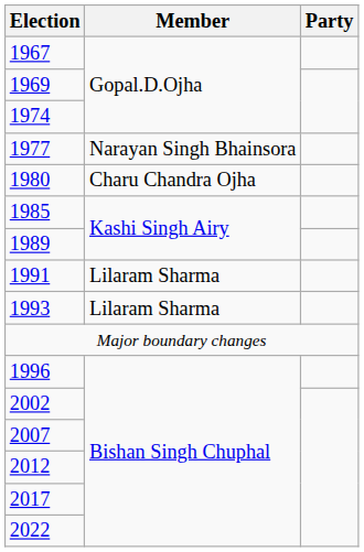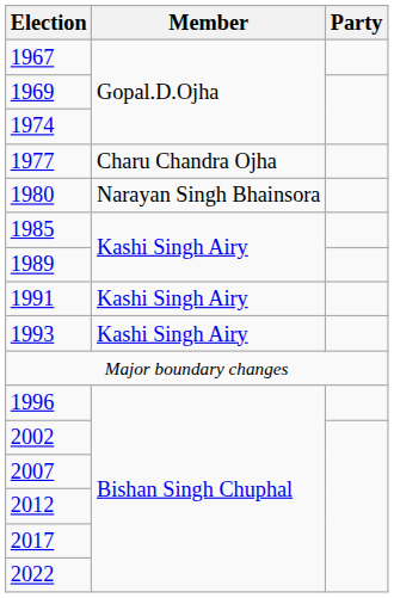 <table class="wikitable sortable">
 <tr>
 <th>Election</th>
 <th>Member</th>
 <th colspan=5>Party</th>
 </tr>
 <tr>
 <td><a href='#'>1967</a></td>
 <td rowspan=3>Gopal.D.Ojha</td>
 <td></td>
 </tr>
 <tr>
 <td><a href='#'>1969</a></td>
 </tr>
 <tr>
 <td><a href='#'>1974</a></td>
 </tr>
 <tr>
 <td><a href='#'>1977</a></td>
-<td>Narayan Singh Bhainsora</td>
+<td>Charu Chandra Ojha</td>
 <td></td>
 </tr>
 <tr>
 <td><a href='#'>1980</a></td>
-<td>Charu Chandra Ojha</td>
+<td>Narayan Singh Bhainsora</td>
 <td></td>
 </tr>
 <tr>
 <td><a href='#'>1985</a></td>
 <td rowspan=2><a href='#'>Kashi Singh Airy</a></td>
 <td></td>
 </tr>
 <tr>
 <td><a href='#'>1989</a></td>
 </tr>
 <tr>
 <td><a href='#'>1991</a></td>
-<td>Lilaram Sharma</td>
+<td><a href='#'>Kashi Singh Airy</a></td>
 <td></td>
 </tr>
 <tr>
 <td><a href='#'>1993</a></td>
-<td>Lilaram Sharma</td>
+<td><a href='#'>Kashi Singh Airy</a></td>
 <td></td>
 </tr>
 <tr>
 <td colspan=7 align=center><small><em>Major boundary changes</em></small></td>
 </tr>
 <tr>
 <td><a href='#'>1996</a></td>
 <td rowspan=6><a href='#'>Bishan Singh Chuphal</a></td>
 <td></td>
 </tr>
 <tr>
 <td><a href='#'>2002</a></td>
 </tr>
 <tr>
 <td><a href='#'>2007</a></td>
 </tr>
 <tr>
 <td><a href='#'>2012</a></td>
 </tr>
 <tr>
 <td><a href='#'>2017</a></td>
 </tr>
 <tr>
 <td><a href='#'>2022</a></td>
 </tr>
 </table>
